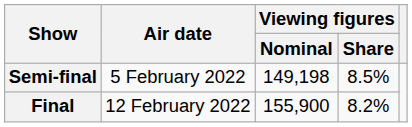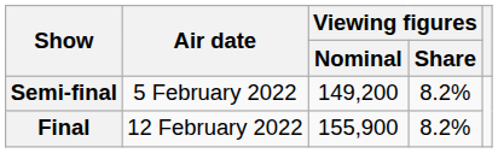 <table class="wikitable plainrowheaders sortable" style="text-align:center">
 <tr>
 <th rowspan="2" scope="col" class="unsortable">Show</th>
 <th rowspan="2" scope="col">Air date</th>
 <th colspan="2" scope="col">Viewing figures</th>
 <th rowspan="2"></th>
 </tr>
 <tr>
 <th>Nominal</th>
 <th>Share</th>
 </tr>
 <tr>
 <th scope="row">Semi-final</th>
 <td>5 February 2022</td>
-<td>149,198</td>
-<td>8.5%</td>
+<td>149,200</td>
+<td>8.2%</td>
 <td rowspan="2"></td>
 </tr>
 <tr>
 <th scope="row">Final</th>
 <td>12 February 2022</td>
 <td>155,900</td>
 <td>8.2%</td>
 </tr>
 </table>
